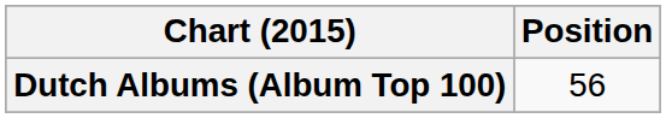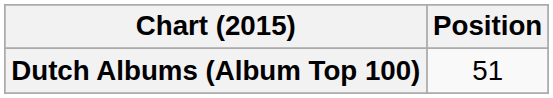 <table class="wikitable plainrowheaders" style="text-align:center">
 <tr>
 <th scope="col">Chart (2015)</th>
 <th scope="col">Position</th>
 </tr>
 <tr>
 <th scope="row">Dutch Albums (Album Top 100)</th>
-<td>56</td>
+<td>51</td>
 </tr>
 </table>
